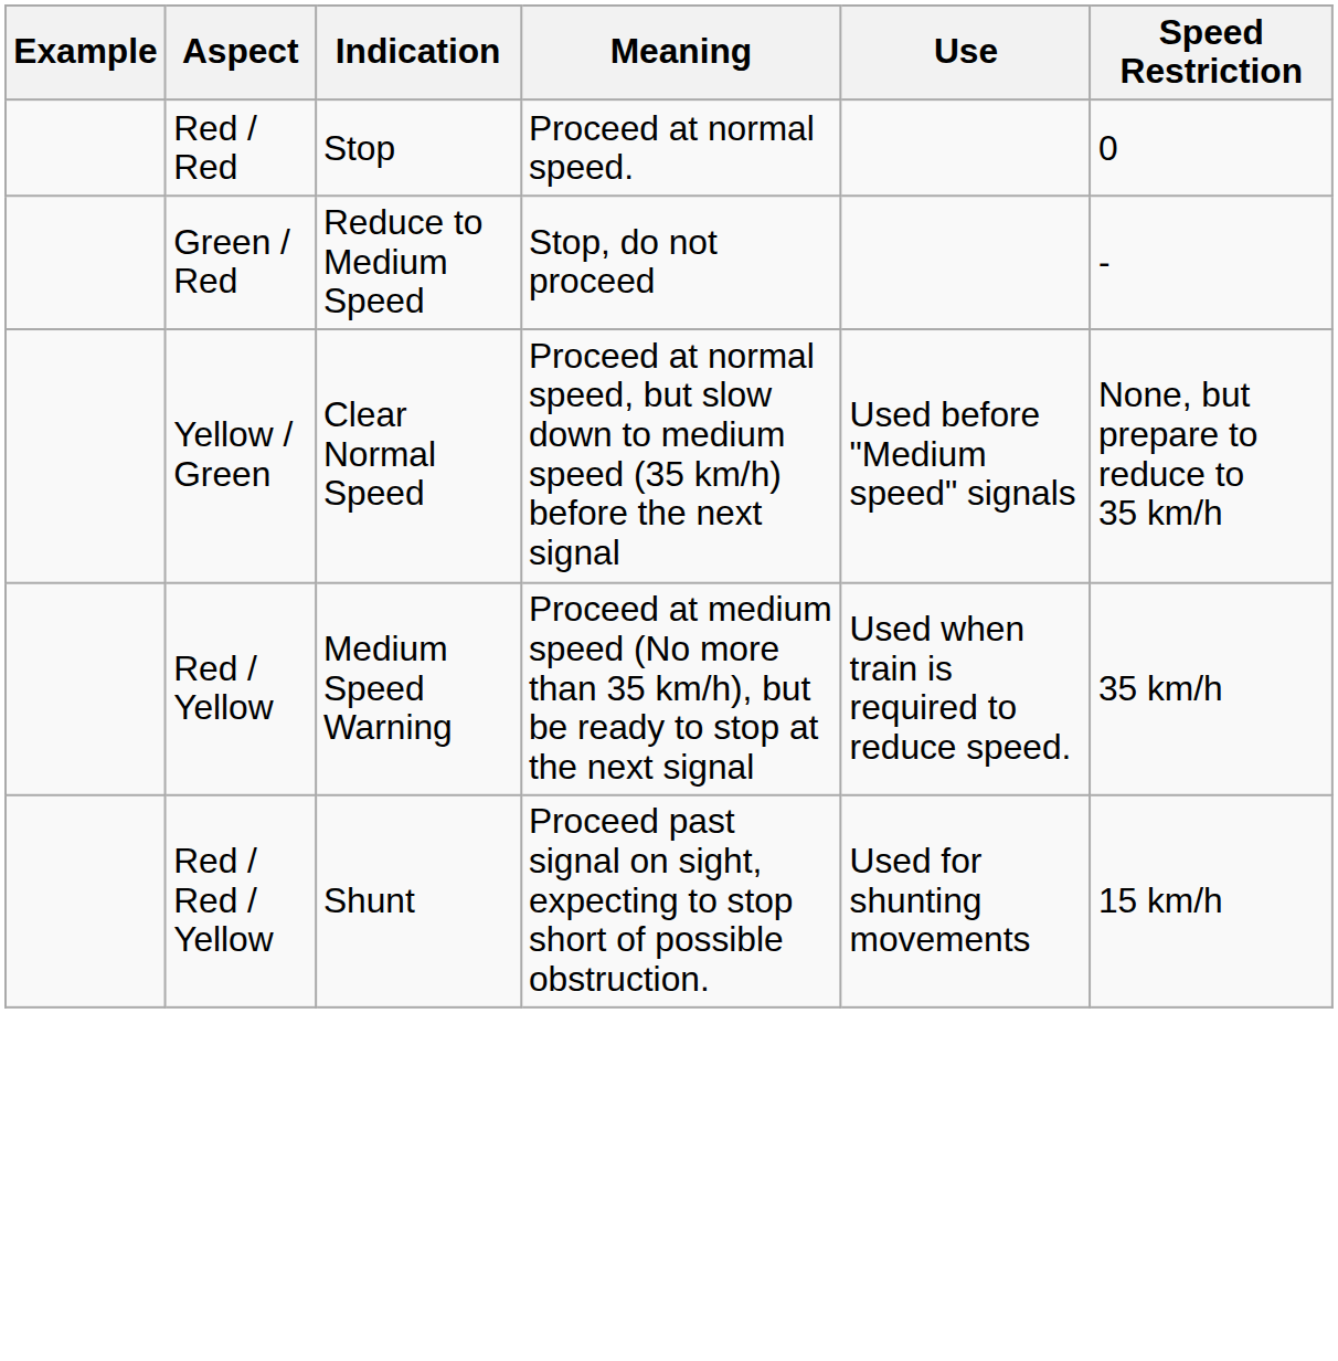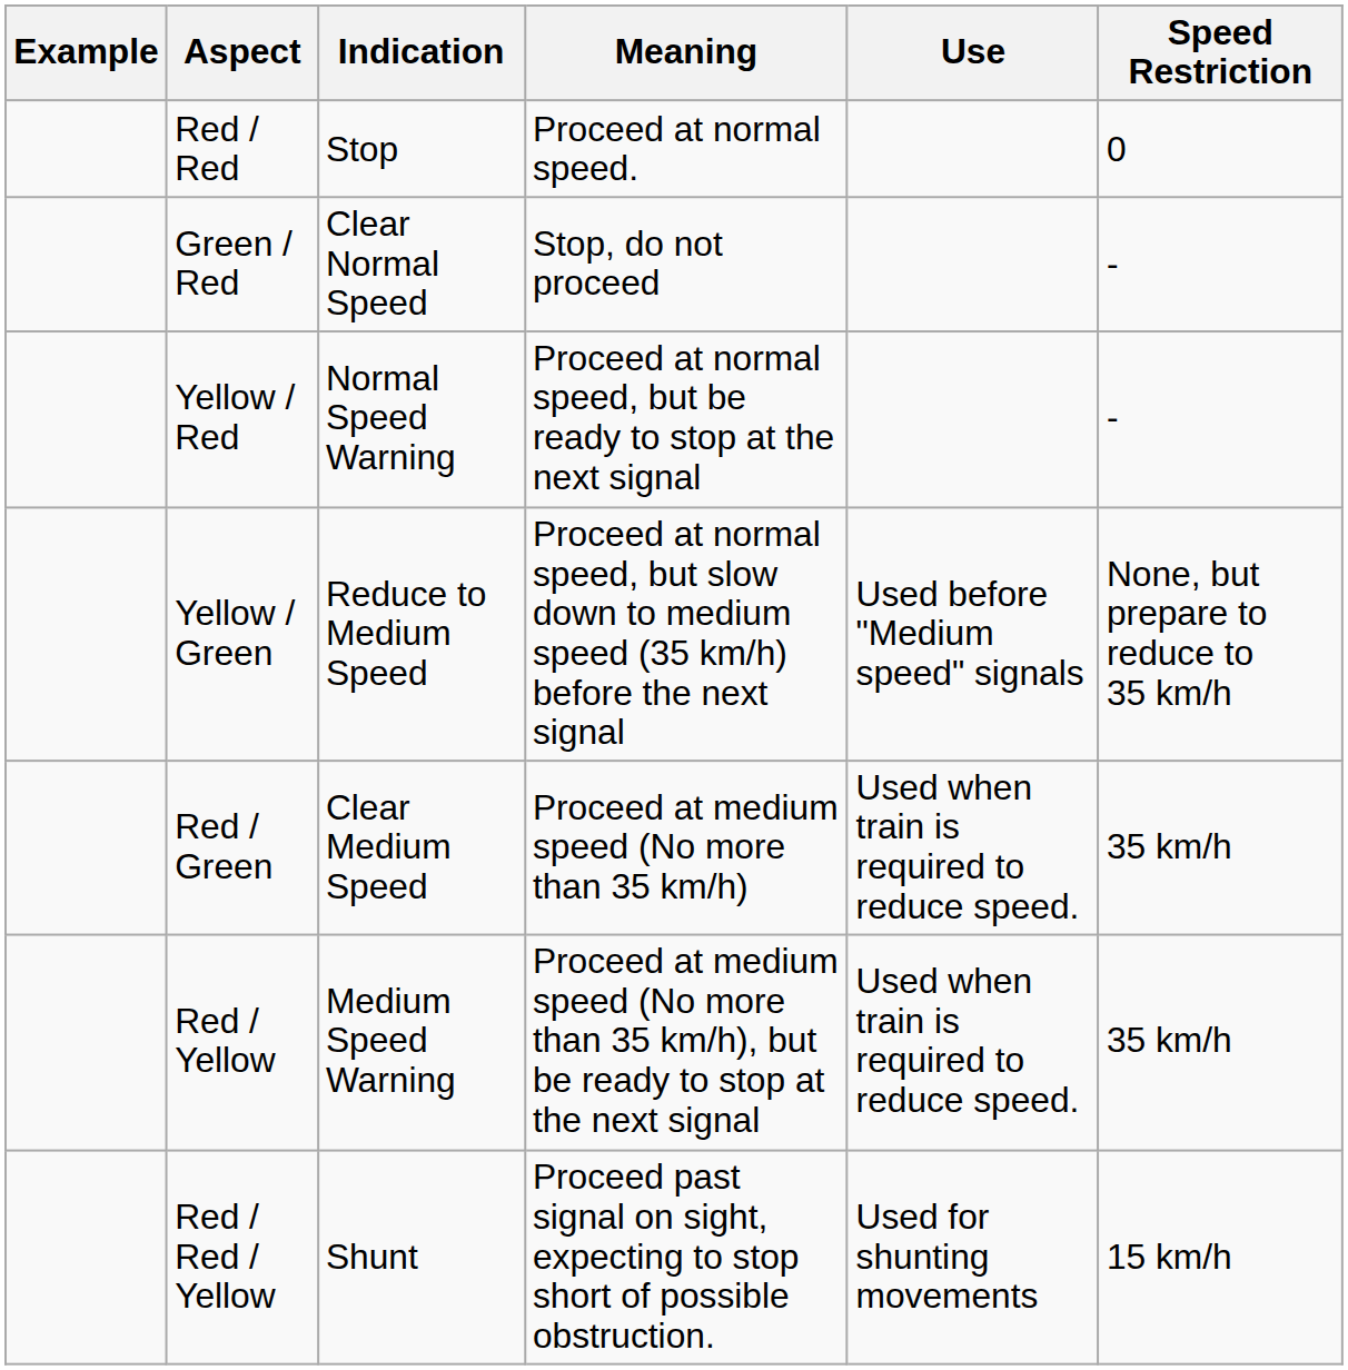 <table class="wikitable">
 <tr>
 <th>Example</th>
 <th>Aspect</th>
 <th>Indication</th>
 <th>Meaning</th>
 <th>Use</th>
 <th>Speed Restriction</th>
 </tr>
 <tr>
 <td></td>
 <td>Red / Red</td>
 <td>Stop</td>
 <td>Proceed at normal speed.</td>
 <td></td>
 <td>0</td>
 </tr>
 <tr>
 <td></td>
 <td>Green / Red</td>
-<td>Reduce to Medium Speed</td>
+<td>Clear Normal Speed</td>
 <td>Stop, do not proceed</td>
 <td></td>
 <td>-</td>
 </tr>
 <tr>
 <td></td>
+<td>Yellow / Red</td>
+<td>Normal Speed Warning</td>
+<td>Proceed at normal speed, but be ready to stop at the next signal</td>
+<td></td>
+<td>-</td>
+</tr>
+<tr>
+<td></td>
 <td>Yellow / Green</td>
-<td>Clear Normal Speed</td>
+<td>Reduce to Medium Speed</td>
 <td>Proceed at normal speed, but slow down to medium speed (35 km/h) before the next signal</td>
 <td>Used before "Medium speed" signals</td>
 <td>None, but prepare to reduce to 35 km/h</td>
+</tr>
+<tr>
+<td></td>
+<td>Red / Green</td>
+<td>Clear Medium Speed</td>
+<td>Proceed at medium speed (No more than 35 km/h)</td>
+<td>Used when train is required to reduce speed.</td>
+<td>35 km/h</td>
 </tr>
 <tr>
 <td></td>
 <td>Red / Yellow</td>
 <td>Medium Speed Warning</td>
 <td>Proceed at medium speed (No more than 35 km/h), but be ready to stop at the next signal</td>
 <td>Used when train is required to reduce speed.</td>
 <td>35 km/h</td>
 </tr>
 <tr>
 <td></td>
 <td>Red / Red / Yellow</td>
 <td>Shunt</td>
 <td>Proceed past signal on sight, expecting to stop short of possible obstruction.</td>
 <td>Used for shunting movements</td>
 <td>15 km/h</td>
 </tr>
 </table>
